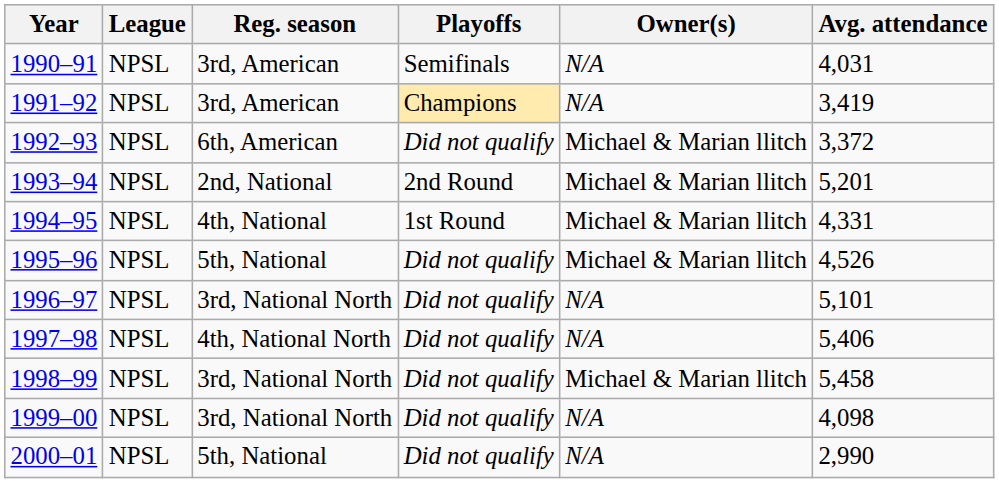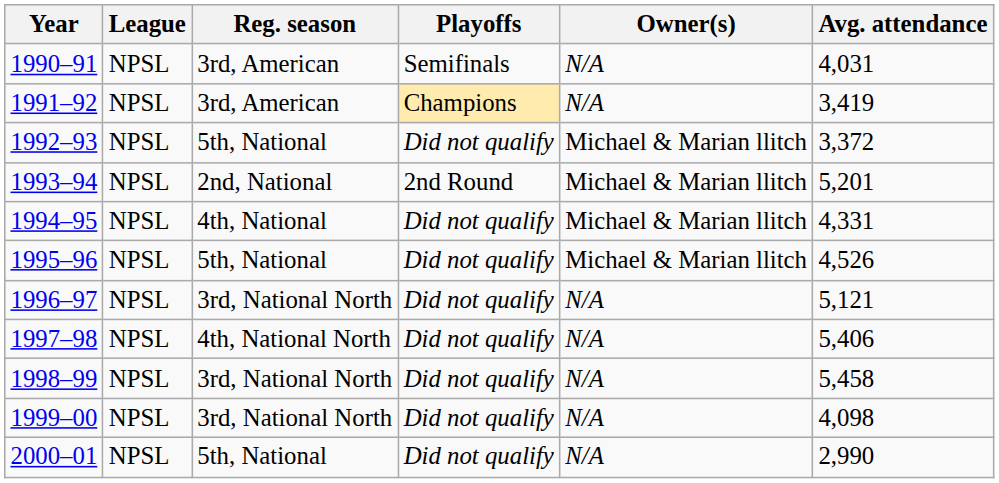 <table class="wikitable">
 <tr>
 <th>Year</th>
 <th>League</th>
 <th>Reg. season</th>
 <th>Playoffs</th>
 <th>Owner(s)</th>
 <th>Avg. attendance</th>
 </tr>
 <tr>
 <td><a href='#'>1990–91</a></td>
 <td>NPSL</td>
 <td>3rd, American</td>
 <td>Semifinals</td>
 <td><em>N/A</em></td>
 <td>4,031</td>
 </tr>
 <tr>
 <td><a href='#'>1991–92</a></td>
 <td>NPSL</td>
 <td>3rd, American</td>
 <td bgcolor="FFEBAD">Champions</td>
 <td><em>N/A</em></td>
 <td>3,419</td>
 </tr>
 <tr>
 <td><a href='#'>1992–93</a></td>
 <td>NPSL</td>
-<td>6th, American</td>
+<td>5th, National</td>
 <td><em>Did not qualify</em></td>
 <td>Michael & Marian llitch</td>
 <td>3,372</td>
 </tr>
 <tr>
 <td><a href='#'>1993–94</a></td>
 <td>NPSL</td>
 <td>2nd, National</td>
 <td>2nd Round</td>
 <td>Michael & Marian llitch</td>
 <td>5,201</td>
 </tr>
 <tr>
 <td><a href='#'>1994–95</a></td>
 <td>NPSL</td>
 <td>4th, National</td>
-<td>1st Round</td>
+<td><em>Did not qualify</em></td>
 <td>Michael & Marian llitch</td>
 <td>4,331</td>
 </tr>
 <tr>
 <td><a href='#'>1995–96</a></td>
 <td>NPSL</td>
 <td>5th, National</td>
 <td><em>Did not qualify</em></td>
 <td>Michael & Marian llitch</td>
 <td>4,526</td>
 </tr>
 <tr>
 <td><a href='#'>1996–97</a></td>
 <td>NPSL</td>
 <td>3rd, National North</td>
 <td><em>Did not qualify</em></td>
 <td><em>N/A</em></td>
-<td>5,101</td>
+<td>5,121</td>
 </tr>
 <tr>
 <td><a href='#'>1997–98</a></td>
 <td>NPSL</td>
 <td>4th, National North</td>
 <td><em>Did not qualify</em></td>
 <td><em>N/A</em></td>
 <td>5,406</td>
 </tr>
 <tr>
 <td><a href='#'>1998–99</a></td>
 <td>NPSL</td>
 <td>3rd, National North</td>
 <td><em>Did not qualify</em></td>
-<td>Michael & Marian llitch</td>
+<td><em>N/A</em></td>
 <td>5,458</td>
 </tr>
 <tr>
 <td><a href='#'>1999–00</a></td>
 <td>NPSL</td>
 <td>3rd, National North</td>
 <td><em>Did not qualify</em></td>
 <td><em>N/A</em></td>
 <td>4,098</td>
 </tr>
 <tr>
 <td><a href='#'>2000–01</a></td>
 <td>NPSL</td>
 <td>5th, National</td>
 <td><em>Did not qualify</em></td>
 <td><em>N/A</em></td>
 <td>2,990</td>
 </tr>
 </table>
